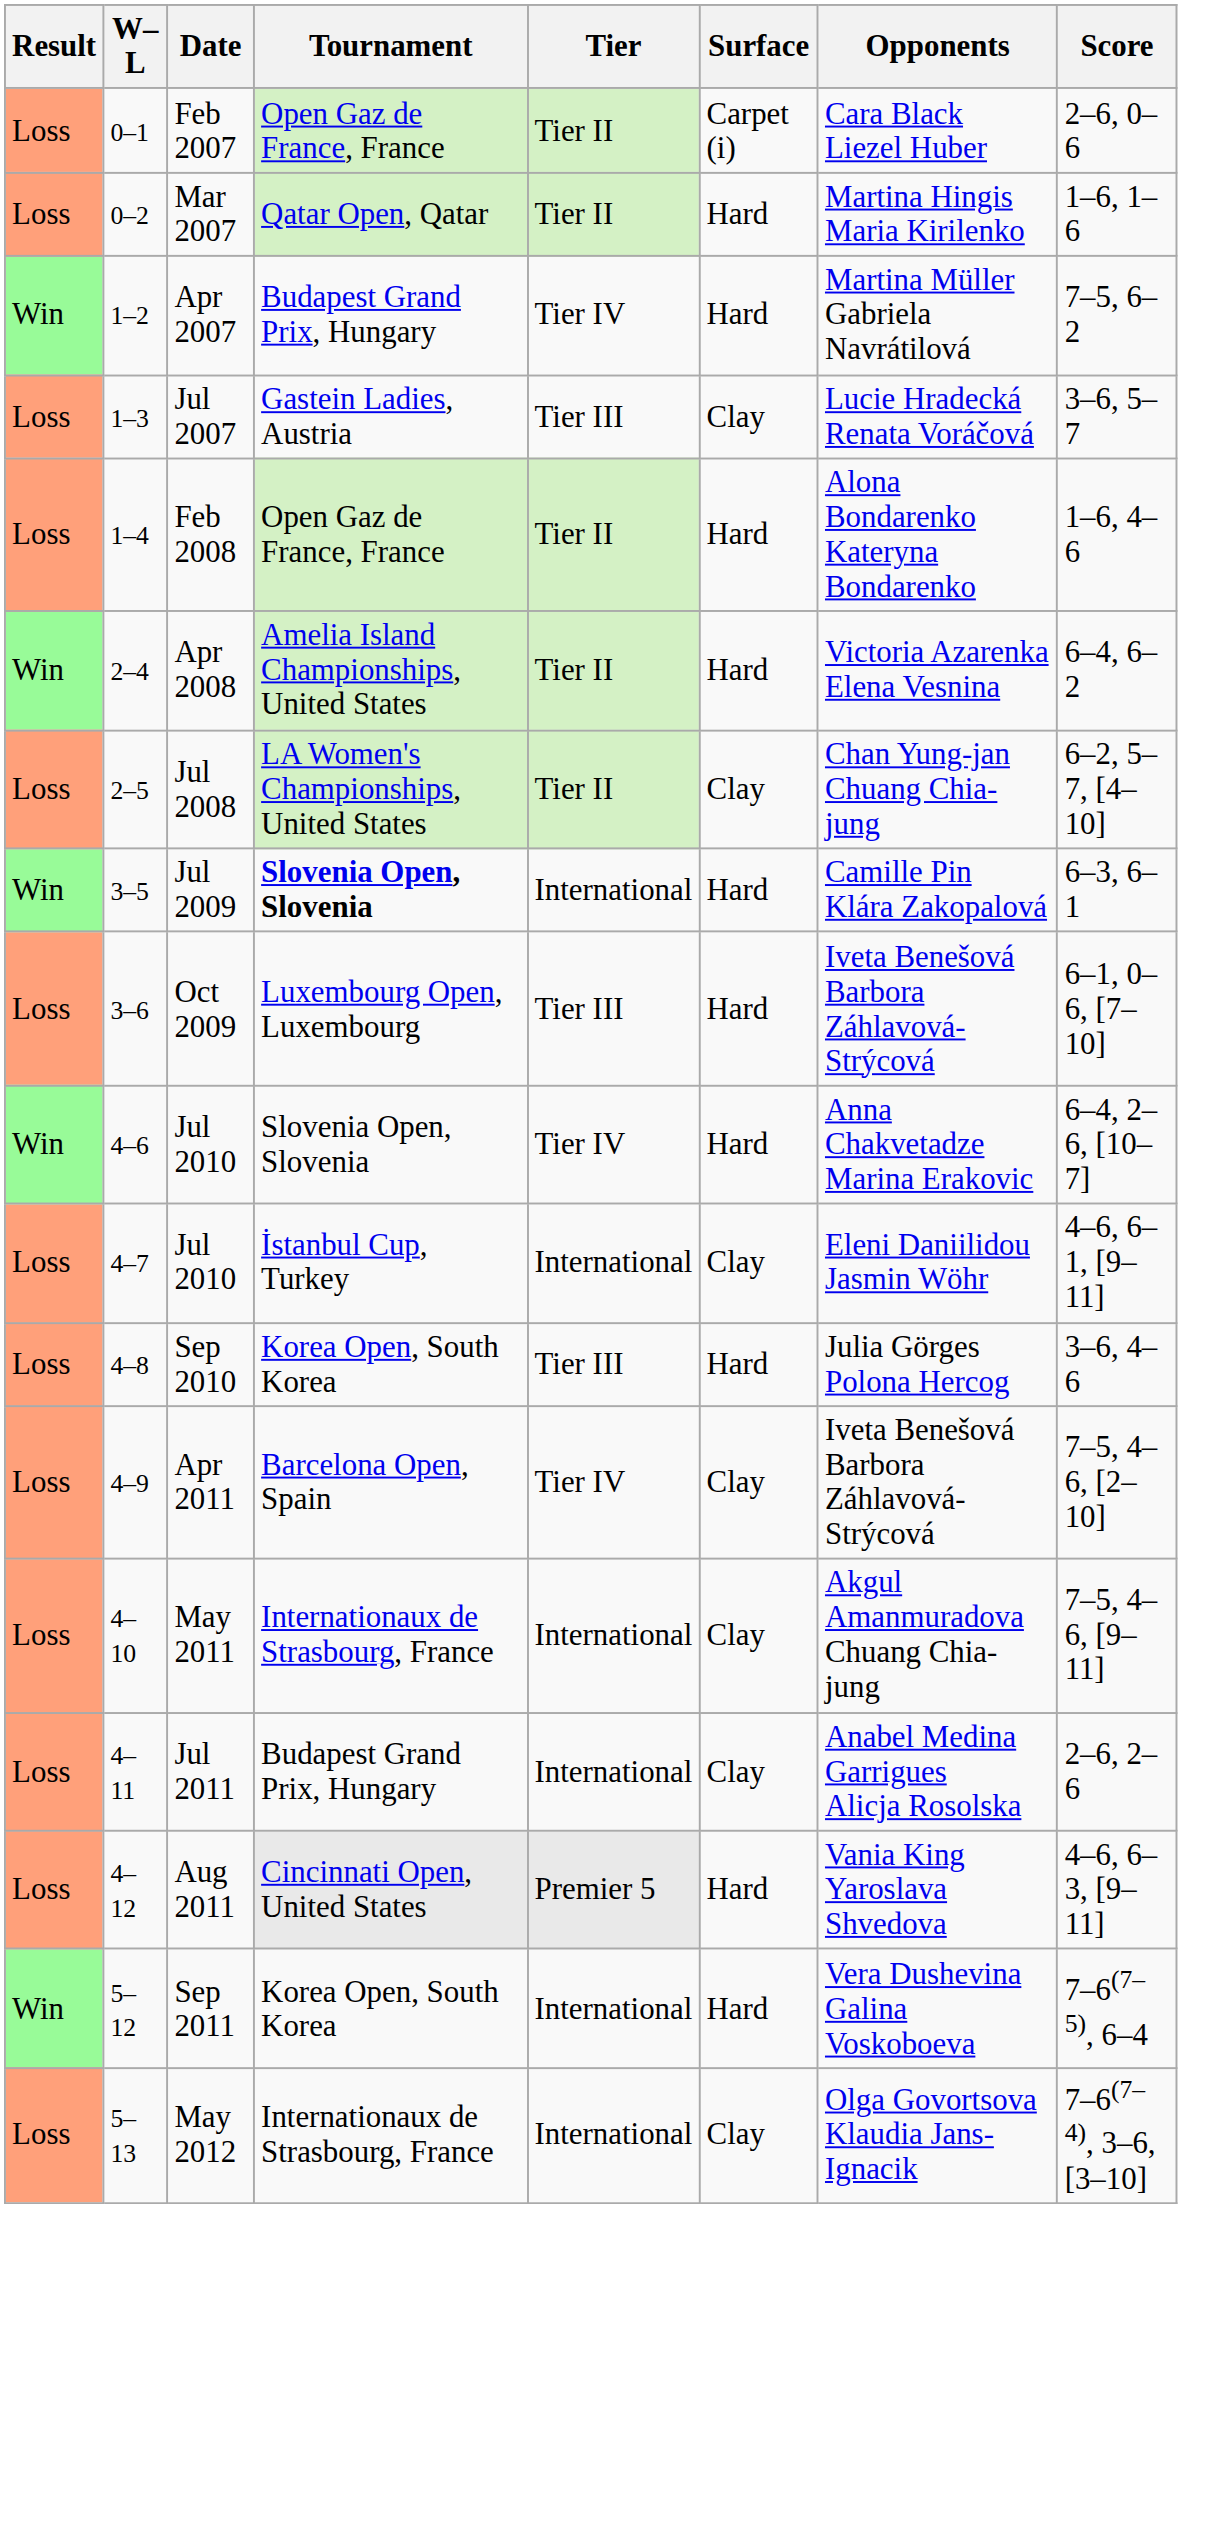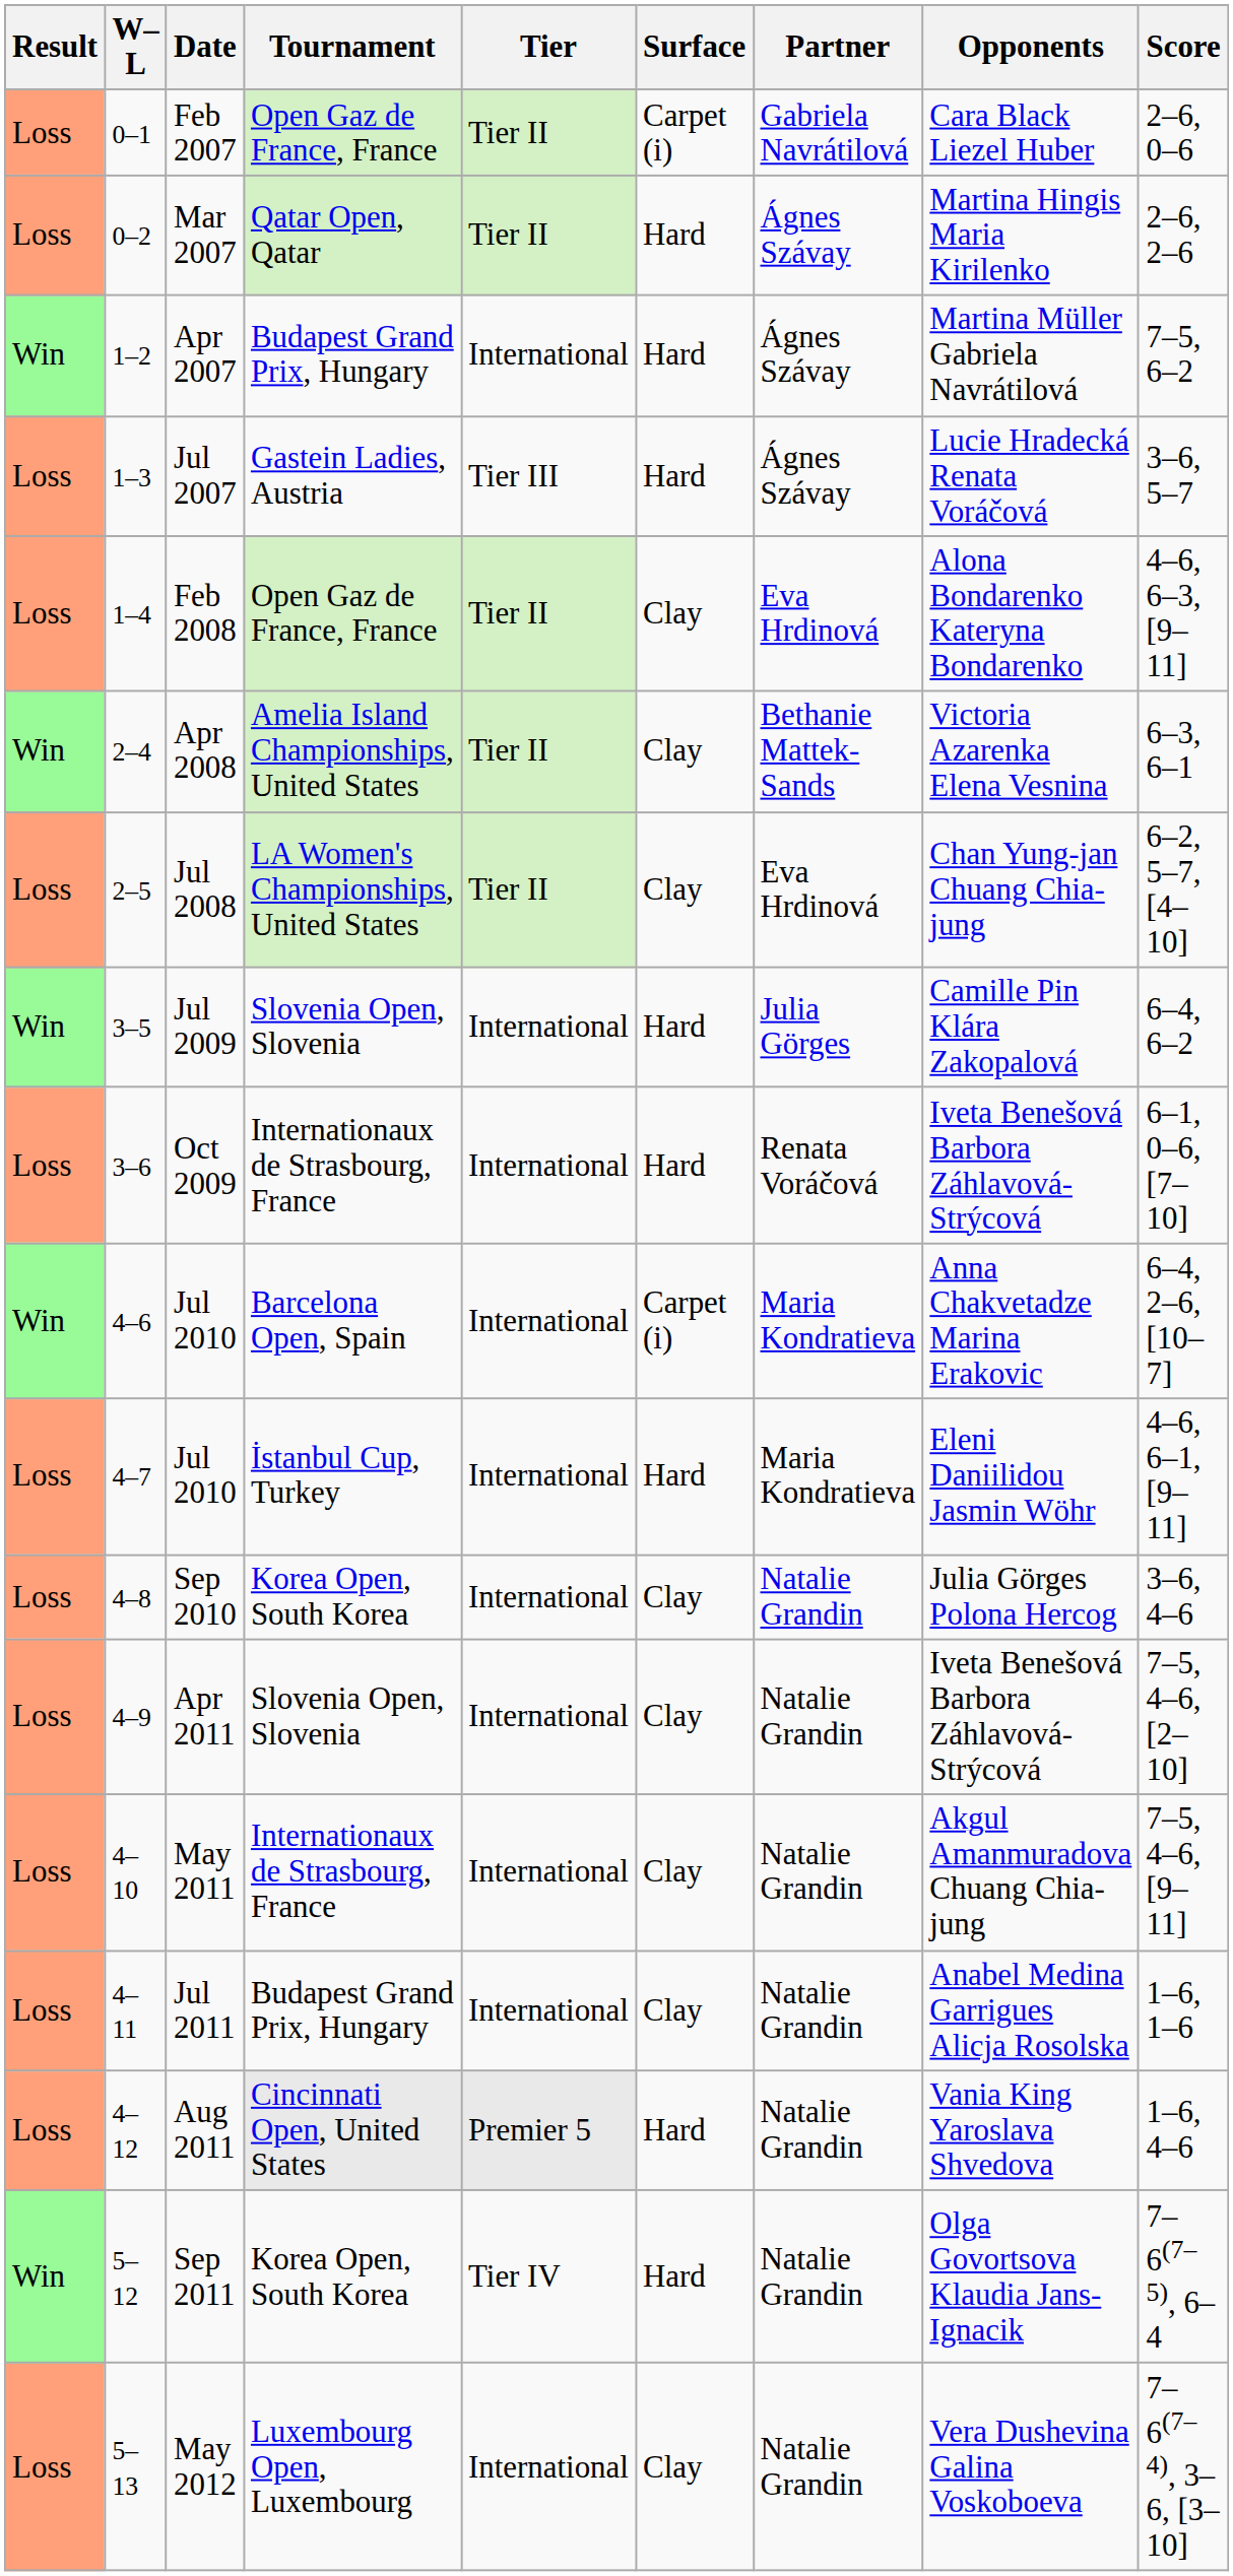 <table class="sortable wikitable">
 <tr>
 <th>Result</th>
 <th class=unsortable>W–L</th>
 <th>Date</th>
 <th>Tournament</th>
 <th>Tier</th>
 <th>Surface</th>
+<th>Partner</th>
 <th>Opponents</th>
 <th class=unsortable>Score</th>
 </tr>
 <tr>
 <td style="background:#ffa07a;">Loss</td>
 <td><small>0–1</small></td>
 <td>Feb 2007</td>
 <td style="background:#d4f1c5;"><a href='#'>Open Gaz de France</a>, France</td>
 <td style="background:#d4f1c5;">Tier II</td>
 <td>Carpet (i)</td>
+<td> <a href='#'>Gabriela Navrátilová</a></td>
 <td> <a href='#'>Cara Black</a> <br>  <a href='#'>Liezel Huber</a></td>
 <td>2–6, 0–6</td>
 </tr>
 <tr>
 <td style="background:#ffa07a;">Loss</td>
 <td><small>0–2</small></td>
 <td>Mar 2007</td>
 <td style="background:#d4f1c5;"><a href='#'>Qatar Open</a>, Qatar</td>
 <td style="background:#d4f1c5;">Tier II</td>
 <td>Hard</td>
+<td> <a href='#'>Ágnes Szávay</a></td>
 <td> <a href='#'>Martina Hingis</a> <br>  <a href='#'>Maria Kirilenko</a></td>
-<td>1–6, 1–6</td>
+<td>2–6, 2–6</td>
 </tr>
 <tr>
 <td style="background:#98fb98;">Win</td>
 <td><small>1–2</small></td>
 <td>Apr 2007</td>
 <td><a href='#'>Budapest Grand Prix</a>, Hungary</td>
-<td>Tier IV</td>
+<td>International</td>
 <td>Hard</td>
+<td> Ágnes Szávay</td>
 <td> <a href='#'>Martina Müller</a> <br>  Gabriela Navrátilová</td>
 <td>7–5, 6–2</td>
 </tr>
 <tr>
 <td style="background:#ffa07a;">Loss</td>
 <td><small>1–3</small></td>
 <td>Jul 2007</td>
 <td><a href='#'>Gastein Ladies</a>, Austria</td>
 <td>Tier III</td>
-<td>Clay</td>
+<td>Hard</td>
+<td> Ágnes Szávay</td>
 <td> <a href='#'>Lucie Hradecká</a> <br>  <a href='#'>Renata Voráčová</a></td>
 <td>3–6, 5–7</td>
 </tr>
 <tr>
 <td style="background:#ffa07a;">Loss</td>
 <td><small>1–4</small></td>
 <td>Feb 2008</td>
 <td style="background:#d4f1c5;">Open Gaz de France, France</td>
 <td style="background:#d4f1c5;">Tier II</td>
-<td>Hard</td>
+<td>Clay</td>
+<td> <a href='#'>Eva Hrdinová</a></td>
 <td> <a href='#'>Alona Bondarenko</a> <br>  <a href='#'>Kateryna Bondarenko</a></td>
-<td>1–6, 4–6</td>
+<td>4–6, 6–3, [9–11]</td>
 </tr>
 <tr>
 <td style="background:#98fb98;">Win</td>
 <td><small>2–4</small></td>
 <td>Apr 2008</td>
 <td style="background:#d4f1c5;"><a href='#'>Amelia Island Championships</a>, United States</td>
 <td style="background:#d4f1c5;">Tier II</td>
-<td>Hard</td>
+<td>Clay</td>
+<td> <a href='#'>Bethanie Mattek-Sands</a></td>
 <td> <a href='#'>Victoria Azarenka</a> <br>  <a href='#'>Elena Vesnina</a></td>
-<td>6–4, 6–2</td>
+<td>6–3, 6–1</td>
 </tr>
 <tr>
 <td style="background:#ffa07a;">Loss</td>
 <td><small>2–5</small></td>
 <td>Jul 2008</td>
 <td style="background:#d4f1c5;"><a href='#'>LA Women's Championships</a>, United States</td>
 <td style="background:#d4f1c5;">Tier II</td>
 <td>Clay</td>
+<td> Eva Hrdinová</td>
 <td> <a href='#'>Chan Yung-jan</a> <br>  <a href='#'>Chuang Chia-jung</a></td>
 <td>6–2, 5–7, [4–10]</td>
 </tr>
 <tr>
 <td style="background:#98fb98;">Win</td>
 <td><small>3–5</small></td>
 <td>Jul 2009</td>
-<td><strong><a href='#'>Slovenia Open</a>, Slovenia</strong></td>
+<td><a href='#'>Slovenia Open</a>, Slovenia</td>
 <td>International</td>
 <td>Hard</td>
+<td> <a href='#'>Julia Görges</a></td>
 <td> <a href='#'>Camille Pin</a> <br>  <a href='#'>Klára Zakopalová</a></td>
-<td>6–3, 6–1</td>
+<td>6–4, 6–2</td>
 </tr>
 <tr>
 <td style="background:#ffa07a;">Loss</td>
 <td><small>3–6</small></td>
 <td>Oct 2009</td>
-<td><a href='#'>Luxembourg Open</a>, Luxembourg</td>
-<td>Tier III</td>
+<td>Internationaux de Strasbourg, France</td>
+<td>International</td>
 <td>Hard</td>
+<td> Renata Voráčová</td>
 <td> <a href='#'>Iveta Benešová</a> <br>  <a href='#'>Barbora Záhlavová-Strýcová</a></td>
 <td>6–1, 0–6, [7–10]</td>
 </tr>
 <tr>
 <td style="background:#98fb98;">Win</td>
 <td><small>4–6</small></td>
 <td>Jul 2010</td>
-<td>Slovenia Open, Slovenia</td>
-<td>Tier IV</td>
-<td>Hard</td>
+<td><a href='#'>Barcelona Open</a>, Spain</td>
+<td>International</td>
+<td>Carpet (i)</td>
+<td> <a href='#'>Maria Kondratieva</a></td>
 <td> <a href='#'>Anna Chakvetadze</a> <br>  <a href='#'>Marina Erakovic</a></td>
 <td>6–4, 2–6, [10–7]</td>
 </tr>
 <tr>
 <td style="background:#ffa07a;">Loss</td>
 <td><small>4–7</small></td>
 <td>Jul 2010</td>
 <td><a href='#'>İstanbul Cup</a>, Turkey</td>
 <td>International</td>
-<td>Clay</td>
+<td>Hard</td>
+<td> Maria Kondratieva</td>
 <td> <a href='#'>Eleni Daniilidou</a> <br>  <a href='#'>Jasmin Wöhr</a></td>
 <td>4–6, 6–1, [9–11]</td>
 </tr>
 <tr>
 <td style="background:#ffa07a;">Loss</td>
 <td><small>4–8</small></td>
 <td>Sep 2010</td>
 <td><a href='#'>Korea Open</a>, South Korea</td>
-<td>Tier III</td>
-<td>Hard</td>
+<td>International</td>
+<td>Clay</td>
+<td> <a href='#'>Natalie Grandin</a></td>
 <td> Julia Görges <br>  <a href='#'>Polona Hercog</a></td>
 <td>3–6, 4–6</td>
 </tr>
 <tr>
 <td style="background:#ffa07a;">Loss</td>
 <td><small>4–9</small></td>
 <td>Apr 2011</td>
-<td><a href='#'>Barcelona Open</a>, Spain</td>
-<td>Tier IV</td>
+<td>Slovenia Open, Slovenia</td>
+<td>International</td>
 <td>Clay</td>
+<td> Natalie Grandin</td>
 <td> Iveta Benešová <br>  Barbora Záhlavová-Strýcová</td>
 <td>7–5, 4–6, [2–10]</td>
 </tr>
 <tr>
 <td style="background:#ffa07a;">Loss</td>
 <td><small>4–10</small></td>
 <td>May 2011</td>
 <td><a href='#'>Internationaux de Strasbourg</a>, France</td>
 <td>International</td>
 <td>Clay</td>
+<td> Natalie Grandin</td>
 <td> <a href='#'>Akgul Amanmuradova</a> <br>  Chuang Chia-jung</td>
 <td>7–5, 4–6, [9–11]</td>
 </tr>
 <tr>
 <td style="background:#ffa07a;">Loss</td>
 <td><small>4–11</small></td>
 <td>Jul 2011</td>
 <td>Budapest Grand Prix, Hungary</td>
 <td>International</td>
 <td>Clay</td>
+<td> Natalie Grandin</td>
 <td> <a href='#'>Anabel Medina Garrigues</a> <br>  <a href='#'>Alicja Rosolska</a></td>
-<td>2–6, 2–6</td>
+<td>1–6, 1–6</td>
 </tr>
 <tr>
 <td style="background:#ffa07a;">Loss</td>
 <td><small>4–12</small></td>
 <td>Aug 2011</td>
 <td style="background:#e9e9e9;"><a href='#'>Cincinnati Open</a>, United States</td>
 <td style="background:#e9e9e9;">Premier 5</td>
 <td>Hard</td>
+<td> Natalie Grandin</td>
 <td> <a href='#'>Vania King</a> <br>  <a href='#'>Yaroslava Shvedova</a></td>
-<td>4–6, 6–3, [9–11]</td>
+<td>1–6, 4–6</td>
 </tr>
 <tr>
 <td style="background:#98fb98;">Win</td>
 <td><small>5–12</small></td>
 <td>Sep 2011</td>
 <td>Korea Open, South Korea</td>
-<td>International</td>
+<td>Tier IV</td>
 <td>Hard</td>
-<td> <a href='#'>Vera Dushevina</a> <br>  <a href='#'>Galina Voskoboeva</a></td>
+<td> Natalie Grandin</td>
+<td> <a href='#'>Olga Govortsova</a> <br>  <a href='#'>Klaudia Jans-Ignacik</a></td>
 <td>7–6<sup>(7–5)</sup>, 6–4</td>
 </tr>
 <tr>
 <td style="background:#ffa07a;">Loss</td>
 <td><small>5–13</small></td>
 <td>May 2012</td>
-<td>Internationaux de Strasbourg, France</td>
+<td><a href='#'>Luxembourg Open</a>, Luxembourg</td>
 <td>International</td>
 <td>Clay</td>
-<td> <a href='#'>Olga Govortsova</a> <br>  <a href='#'>Klaudia Jans-Ignacik</a></td>
+<td> Natalie Grandin</td>
+<td> <a href='#'>Vera Dushevina</a> <br>  <a href='#'>Galina Voskoboeva</a></td>
 <td>7–6<sup>(7–4)</sup>, 3–6, [3–10]</td>
 </tr>
 </table>
